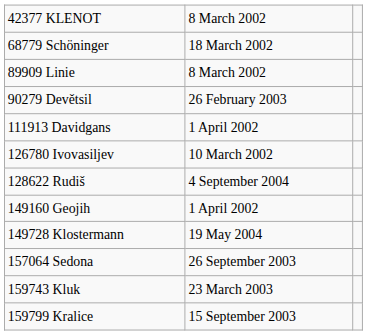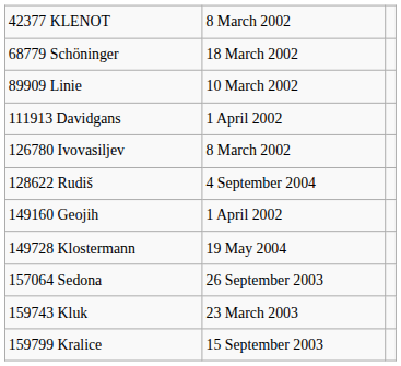 <table class="wikitable" style="font-size: 89%; float: left; width: 26em; margin-right: 1em; height: 336px">
 <tr>
 <td>42377 KLENOT</td>
 <td>8 March 2002</td>
 <td></td>
 </tr>
 <tr>
 <td>68779 Schöninger</td>
 <td>18 March 2002</td>
 <td></td>
 </tr>
 <tr>
 <td>89909 Linie</td>
-<td>8 March 2002</td>
-<td></td>
-</tr>
-<tr>
-<td>90279 Devětsil</td>
-<td>26 February 2003</td>
+<td>10 March 2002</td>
 <td></td>
 </tr>
 <tr>
 <td>111913 Davidgans</td>
 <td>1 April 2002</td>
 <td></td>
 </tr>
 <tr>
 <td>126780 Ivovasiljev</td>
-<td>10 March 2002</td>
+<td>8 March 2002</td>
 <td></td>
 </tr>
 <tr>
 <td>128622 Rudiš</td>
 <td>4 September 2004</td>
 <td></td>
 </tr>
 <tr>
 <td>149160 Geojih</td>
 <td>1 April 2002</td>
 <td></td>
 </tr>
 <tr>
 <td>149728 Klostermann</td>
 <td>19 May 2004</td>
 <td></td>
 </tr>
 <tr>
 <td>157064 Sedona</td>
 <td>26 September 2003</td>
 <td></td>
 </tr>
 <tr>
 <td>159743 Kluk</td>
 <td>23 March 2003</td>
 <td></td>
 </tr>
 <tr>
 <td>159799 Kralice</td>
 <td>15 September 2003</td>
 <td></td>
 </tr>
 </table>
